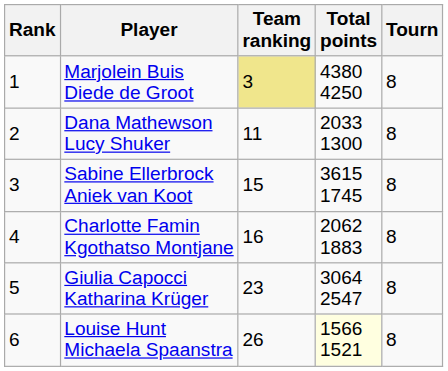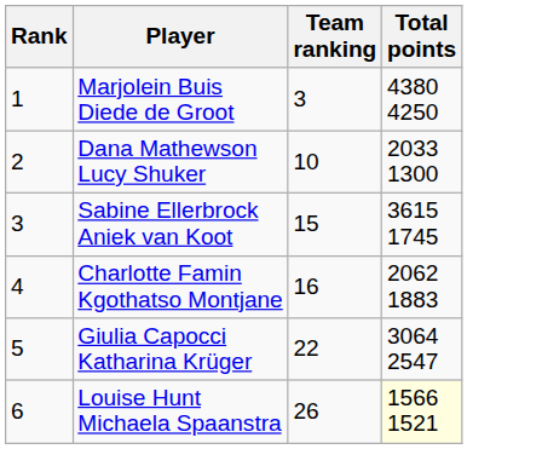 <table class=wikitable text-align:center>
 <tr>
 <th>Rank</th>
 <th>Player</th>
 <th>Team<br>ranking</th>
 <th>Total<br>points</th>
-<th>Tourn</th>
 </tr>
 <tr>
 <td>1</td>
 <td align="left"> <a href='#'>Marjolein Buis</a><br> <a href='#'>Diede de Groot</a></td>
-<td style="background: khaki;">3</td>
+<td>3</td>
 <td>4380<br>4250</td>
-<td>8</td>
 </tr>
 <tr>
 <td>2</td>
 <td align="left"> <a href='#'>Dana Mathewson</a><br> <a href='#'>Lucy Shuker</a></td>
-<td>11</td>
+<td>10</td>
 <td>2033<br>1300</td>
-<td>8</td>
 </tr>
 <tr>
 <td>3</td>
 <td align="left"> <a href='#'>Sabine Ellerbrock</a><br> <a href='#'>Aniek van Koot</a></td>
 <td>15</td>
 <td>3615<br>1745</td>
-<td>8</td>
 </tr>
 <tr>
 <td>4</td>
 <td align="left"> <a href='#'>Charlotte Famin</a><br> <a href='#'>Kgothatso Montjane</a></td>
 <td>16</td>
 <td>2062<br>1883</td>
-<td>8</td>
 </tr>
 <tr>
 <td>5</td>
 <td align="left"> <a href='#'>Giulia Capocci</a><br> <a href='#'>Katharina Krüger</a></td>
-<td>23</td>
+<td>22</td>
 <td>3064<br>2547</td>
-<td>8</td>
 </tr>
 <tr>
 <td>6</td>
 <td align="left"> <a href='#'>Louise Hunt</a><br> <a href='#'>Michaela Spaanstra</a></td>
 <td>26</td>
 <td style="background: lightyellow;">1566<br>1521</td>
-<td>8</td>
 </tr>
 </table>
